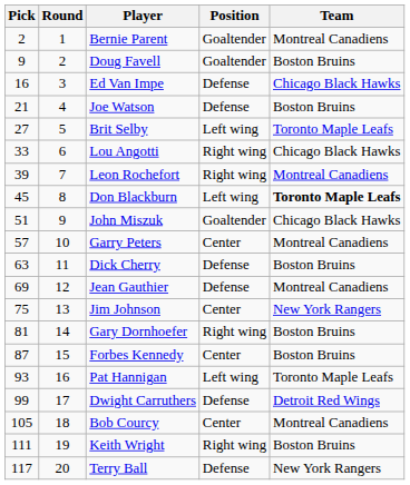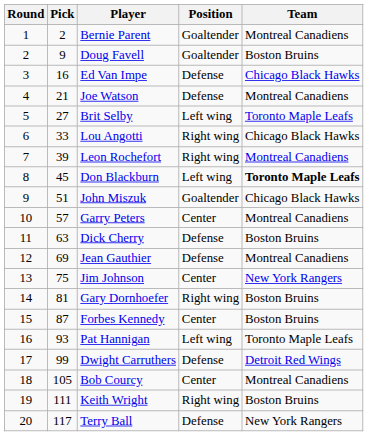 <table class="wikitable">
 <tr>
+<th>Round</th>
 <th>Pick</th>
-<th>Round</th>
 <th>Player</th>
 <th>Position</th>
 <th>Team</th>
 </tr>
 <tr>
+<td align=center>1</td>
 <td align=center>2</td>
-<td align=center>1</td>
 <td><a href='#'>Bernie Parent</a></td>
 <td>Goaltender</td>
 <td>Montreal Canadiens</td>
 </tr>
 <tr>
+<td align=center>2</td>
 <td align=center>9</td>
-<td align=center>2</td>
 <td><a href='#'>Doug Favell</a></td>
 <td>Goaltender</td>
 <td>Boston Bruins</td>
 </tr>
 <tr>
+<td align=center>3</td>
 <td align=center>16</td>
-<td align=center>3</td>
 <td><a href='#'>Ed Van Impe</a></td>
 <td>Defense</td>
 <td><a href='#'>Chicago Black Hawks</a></td>
 </tr>
 <tr>
+<td align=center>4</td>
 <td align=center>21</td>
-<td align=center>4</td>
 <td><a href='#'>Joe Watson</a></td>
 <td>Defense</td>
-<td>Boston Bruins</td>
+<td>Montreal Canadiens</td>
 </tr>
 <tr>
+<td align=center>5</td>
 <td align=center>27</td>
-<td align=center>5</td>
 <td><a href='#'>Brit Selby</a></td>
 <td>Left wing</td>
 <td><a href='#'>Toronto Maple Leafs</a></td>
 </tr>
 <tr>
+<td align=center>6</td>
 <td align=center>33</td>
-<td align=center>6</td>
 <td><a href='#'>Lou Angotti</a></td>
 <td>Right wing</td>
 <td>Chicago Black Hawks</td>
 </tr>
 <tr>
+<td align=center>7</td>
 <td align=center>39</td>
-<td align=center>7</td>
 <td><a href='#'>Leon Rochefort</a></td>
 <td>Right wing</td>
 <td><a href='#'>Montreal Canadiens</a></td>
 </tr>
 <tr>
+<td align=center>8</td>
 <td align=center>45</td>
-<td align=center>8</td>
 <td><a href='#'>Don Blackburn</a></td>
 <td>Left wing</td>
 <td><strong>Toronto Maple Leafs</strong></td>
 </tr>
 <tr>
+<td align=center>9</td>
 <td align=center>51</td>
-<td align=center>9</td>
 <td><a href='#'>John Miszuk</a></td>
 <td>Goaltender</td>
 <td>Chicago Black Hawks</td>
 </tr>
 <tr>
+<td align=center>10</td>
 <td align=center>57</td>
-<td align=center>10</td>
 <td><a href='#'>Garry Peters</a></td>
 <td>Center</td>
 <td>Montreal Canadiens</td>
 </tr>
 <tr>
+<td align=center>11</td>
 <td align=center>63</td>
-<td align=center>11</td>
 <td><a href='#'>Dick Cherry</a></td>
 <td>Defense</td>
 <td>Boston Bruins</td>
 </tr>
 <tr>
+<td align=center>12</td>
 <td align=center>69</td>
-<td align=center>12</td>
 <td><a href='#'>Jean Gauthier</a></td>
 <td>Defense</td>
 <td>Montreal Canadiens</td>
 </tr>
 <tr>
+<td align=center>13</td>
 <td align=center>75</td>
-<td align=center>13</td>
 <td><a href='#'>Jim Johnson</a></td>
 <td>Center</td>
 <td><a href='#'>New York Rangers</a></td>
 </tr>
 <tr>
+<td align=center>14</td>
 <td align=center>81</td>
-<td align=center>14</td>
 <td><a href='#'>Gary Dornhoefer</a></td>
 <td>Right wing</td>
 <td>Boston Bruins</td>
 </tr>
 <tr>
+<td align=center>15</td>
 <td align=center>87</td>
-<td align=center>15</td>
 <td><a href='#'>Forbes Kennedy</a></td>
 <td>Center</td>
 <td>Boston Bruins</td>
 </tr>
 <tr>
+<td align=center>16</td>
 <td align=center>93</td>
-<td align=center>16</td>
 <td><a href='#'>Pat Hannigan</a></td>
 <td>Left wing</td>
 <td>Toronto Maple Leafs</td>
 </tr>
 <tr>
+<td align=center>17</td>
 <td align=center>99</td>
-<td align=center>17</td>
 <td><a href='#'>Dwight Carruthers</a></td>
 <td>Defense</td>
 <td><a href='#'>Detroit Red Wings</a></td>
 </tr>
 <tr>
+<td align=center>18</td>
 <td align=center>105</td>
-<td align=center>18</td>
 <td><a href='#'>Bob Courcy</a></td>
 <td>Center</td>
 <td>Montreal Canadiens</td>
 </tr>
 <tr>
+<td align=center>19</td>
 <td align=center>111</td>
-<td align=center>19</td>
 <td><a href='#'>Keith Wright</a></td>
 <td>Right wing</td>
 <td>Boston Bruins</td>
 </tr>
 <tr>
+<td align=center>20</td>
 <td align=center>117</td>
-<td align=center>20</td>
 <td><a href='#'>Terry Ball</a></td>
 <td>Defense</td>
 <td>New York Rangers</td>
 </tr>
 </table>
